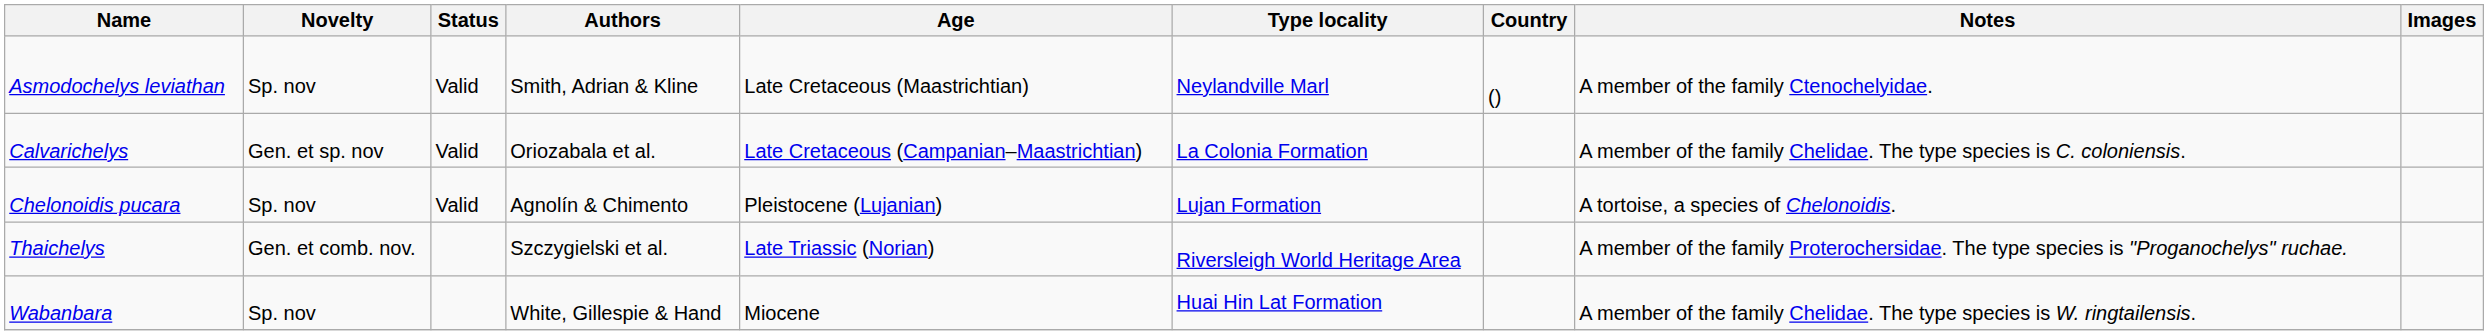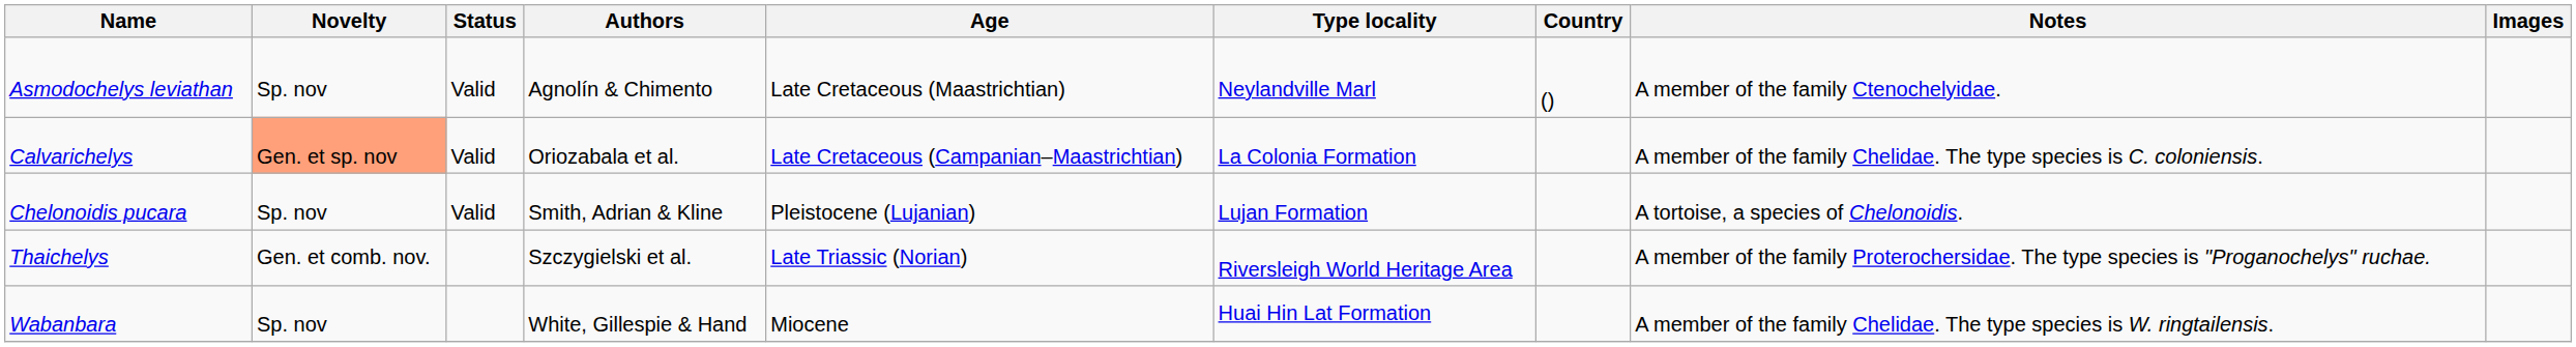 <table class="wikitable sortable" width="100%" align="center">
 <tr>
 <th>Name</th>
 <th>Novelty</th>
 <th>Status</th>
 <th>Authors</th>
 <th>Age</th>
 <th>Type locality</th>
 <th>Country</th>
 <th>Notes</th>
 <th>Images</th>
 </tr>
 <tr>
 <td><br><em><a href='#'>Asmodochelys leviathan</a></em></td>
 <td><br>Sp. nov</td>
 <td><br>Valid</td>
-<td><br>Smith, Adrian & Kline</td>
+<td><br>Agnolín & Chimento</td>
 <td><br>Late Cretaceous (Maastrichtian)</td>
 <td><br><a href='#'>Neylandville Marl</a></td>
 <td><br><br>()</td>
 <td><br>A member of the family <a href='#'>Ctenochelyidae</a>.</td>
 <td></td>
 </tr>
 <tr>
 <td><br><em><a href='#'>Calvarichelys</a></em></td>
-<td><br>Gen. et sp. nov</td>
+<td style="background: lightsalmon;"><br>Gen. et sp. nov</td>
 <td><br>Valid</td>
 <td><br>Oriozabala et al.</td>
 <td><br><a href='#'>Late Cretaceous</a> (<a href='#'>Campanian</a>–<a href='#'>Maastrichtian</a>)</td>
 <td><br><a href='#'>La Colonia Formation</a></td>
 <td><br></td>
 <td><br>A member of the family <a href='#'>Chelidae</a>. The type species is <em>C. coloniensis</em>.</td>
 <td></td>
 </tr>
 <tr>
 <td><br><em><a href='#'>Chelonoidis pucara</a></em></td>
 <td><br>Sp. nov</td>
 <td><br>Valid</td>
-<td><br>Agnolín & Chimento</td>
+<td><br>Smith, Adrian & Kline</td>
 <td><br>Pleistocene (<a href='#'>Lujanian</a>)</td>
 <td><br><a href='#'>Lujan Formation</a></td>
 <td><br></td>
 <td><br>A tortoise, a species of <em><a href='#'>Chelonoidis</a></em>.</td>
 <td></td>
 </tr>
 <tr>
 <td><em><a href='#'>Thaichelys</a></em></td>
 <td>Gen. et comb. nov.</td>
 <td></td>
 <td>Szczygielski et al.</td>
 <td><a href='#'>Late Triassic</a> (<a href='#'>Norian</a>)</td>
 <td><br><a href='#'>Riversleigh World Heritage Area</a></td>
 <td></td>
 <td>A member of the family <a href='#'>Proterochersidae</a>. The type species is <em>"Proganochelys" ruchae.</em></td>
 <td></td>
 </tr>
 <tr>
 <td><br><em><a href='#'>Wabanbara</a></em></td>
 <td><br>Sp. nov</td>
 <td></td>
 <td><br>White, Gillespie & Hand</td>
 <td><br>Miocene</td>
 <td><a href='#'>Huai Hin Lat Formation</a></td>
 <td><br></td>
 <td><br>A member of the family <a href='#'>Chelidae</a>. The type species is <em>W. ringtailensis</em>.</td>
 <td></td>
 </tr>
 <tr>
 </tr>
 </table>
